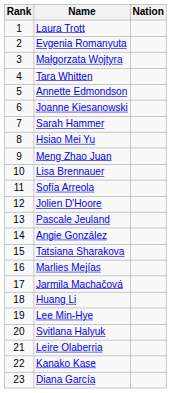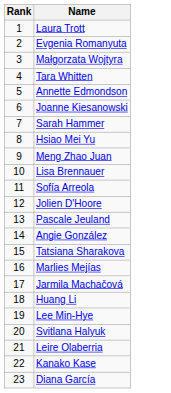 <table class="wikitable sortable" style="text-align:center">
 <tr>
 <th>Rank</th>
 <th>Name</th>
-<th>Nation</th>
 </tr>
 <tr>
 <td>1</td>
 <td align=left><a href='#'>Laura Trott</a></td>
-<td align=left></td>
 </tr>
 <tr>
 <td>2</td>
 <td align=left><a href='#'>Evgenia Romanyuta</a></td>
-<td align=left></td>
 </tr>
 <tr>
 <td>3</td>
 <td align=left><a href='#'>Małgorzata Wojtyra</a></td>
-<td align=left></td>
 </tr>
 <tr>
 <td>4</td>
 <td align=left><a href='#'>Tara Whitten</a></td>
-<td align=left></td>
 </tr>
 <tr>
 <td>5</td>
 <td align=left><a href='#'>Annette Edmondson</a></td>
-<td align=left></td>
 </tr>
 <tr>
 <td>6</td>
 <td align=left><a href='#'>Joanne Kiesanowski</a></td>
-<td align=left></td>
 </tr>
 <tr>
 <td>7</td>
 <td align=left><a href='#'>Sarah Hammer</a></td>
-<td align=left></td>
 </tr>
 <tr>
 <td>8</td>
 <td align=left><a href='#'>Hsiao Mei Yu</a></td>
-<td align=left></td>
 </tr>
 <tr>
 <td>9</td>
 <td align=left><a href='#'>Meng Zhao Juan</a></td>
-<td align=left></td>
 </tr>
 <tr>
 <td>10</td>
 <td align=left><a href='#'>Lisa Brennauer</a></td>
-<td align=left></td>
 </tr>
 <tr>
 <td>11</td>
 <td align=left><a href='#'>Sofía Arreola</a></td>
-<td align=left></td>
 </tr>
 <tr>
 <td>12</td>
 <td align=left><a href='#'>Jolien D'Hoore</a></td>
-<td align=left></td>
 </tr>
 <tr>
 <td>13</td>
 <td align=left><a href='#'>Pascale Jeuland</a></td>
-<td align=left></td>
 </tr>
 <tr>
 <td>14</td>
 <td align=left><a href='#'>Angie González</a></td>
-<td align=left></td>
 </tr>
 <tr>
 <td>15</td>
 <td align=left><a href='#'>Tatsiana Sharakova</a></td>
-<td align=left></td>
 </tr>
 <tr>
 <td>16</td>
 <td align=left><a href='#'>Marlies Mejías</a></td>
-<td align=left></td>
 </tr>
 <tr>
 <td>17</td>
 <td align=left><a href='#'>Jarmila Machačová</a></td>
-<td align=left></td>
 </tr>
 <tr>
 <td>18</td>
 <td align=left><a href='#'>Huang Li</a></td>
-<td align=left></td>
 </tr>
 <tr>
 <td>19</td>
 <td align=left><a href='#'>Lee Min-Hye</a></td>
-<td align=left></td>
 </tr>
 <tr>
 <td>20</td>
 <td align=left><a href='#'>Svitlana Halyuk</a></td>
-<td align=left></td>
 </tr>
 <tr>
 <td>21</td>
 <td align=left><a href='#'>Leire Olaberria</a></td>
-<td align=left></td>
 </tr>
 <tr>
 <td>22</td>
 <td align=left><a href='#'>Kanako Kase</a></td>
-<td align=left></td>
 </tr>
 <tr>
 <td>23</td>
 <td align=left><a href='#'>Diana García</a></td>
-<td align=left></td>
 </tr>
 </table>
